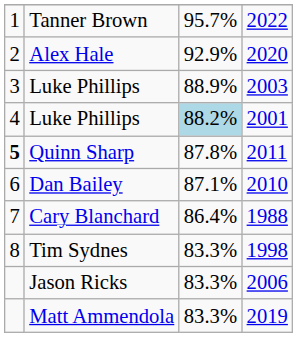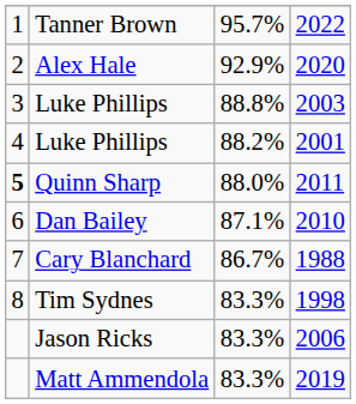 <table class="wikitable">
 <tr>
 </tr>
 <tr>
 <td>1</td>
 <td>Tanner Brown</td>
 <td><abbr>95.7%</abbr></td>
 <td><a href='#'>2022</a></td>
 </tr>
 <tr>
 <td>2</td>
 <td><a href='#'>Alex Hale</a></td>
 <td><abbr>92.9%</abbr></td>
 <td><a href='#'>2020</a></td>
 </tr>
 <tr>
 <td>3</td>
 <td>Luke Phillips</td>
-<td><abbr>88.9%</abbr></td>
+<td><abbr>88.8%</abbr></td>
 <td><a href='#'>2003</a></td>
 </tr>
 <tr>
 <td>4</td>
 <td>Luke Phillips</td>
-<td style="background: lightblue;"><abbr>88.2%</abbr></td>
+<td><abbr>88.2%</abbr></td>
 <td><a href='#'>2001</a></td>
 </tr>
 <tr>
 <td><strong>5</strong></td>
 <td><a href='#'>Quinn Sharp</a></td>
-<td><abbr>87.8%</abbr></td>
+<td><abbr>88.0%</abbr></td>
 <td><a href='#'>2011</a></td>
 </tr>
 <tr>
 <td>6</td>
 <td><a href='#'>Dan Bailey</a></td>
 <td><abbr>87.1%</abbr></td>
 <td><a href='#'>2010</a></td>
 </tr>
 <tr>
 <td>7</td>
 <td><a href='#'>Cary Blanchard</a></td>
-<td><abbr>86.4%</abbr></td>
+<td><abbr>86.7%</abbr></td>
 <td><a href='#'>1988</a></td>
 </tr>
 <tr>
 <td>8</td>
 <td>Tim Sydnes</td>
 <td><abbr>83.3%</abbr></td>
 <td><a href='#'>1998</a></td>
 </tr>
 <tr>
 <td></td>
 <td>Jason Ricks</td>
 <td><abbr>83.3%</abbr></td>
 <td><a href='#'>2006</a></td>
 </tr>
 <tr>
 <td></td>
 <td><a href='#'>Matt Ammendola</a></td>
 <td><abbr>83.3%</abbr></td>
 <td><a href='#'>2019</a></td>
 </tr>
 </table>
